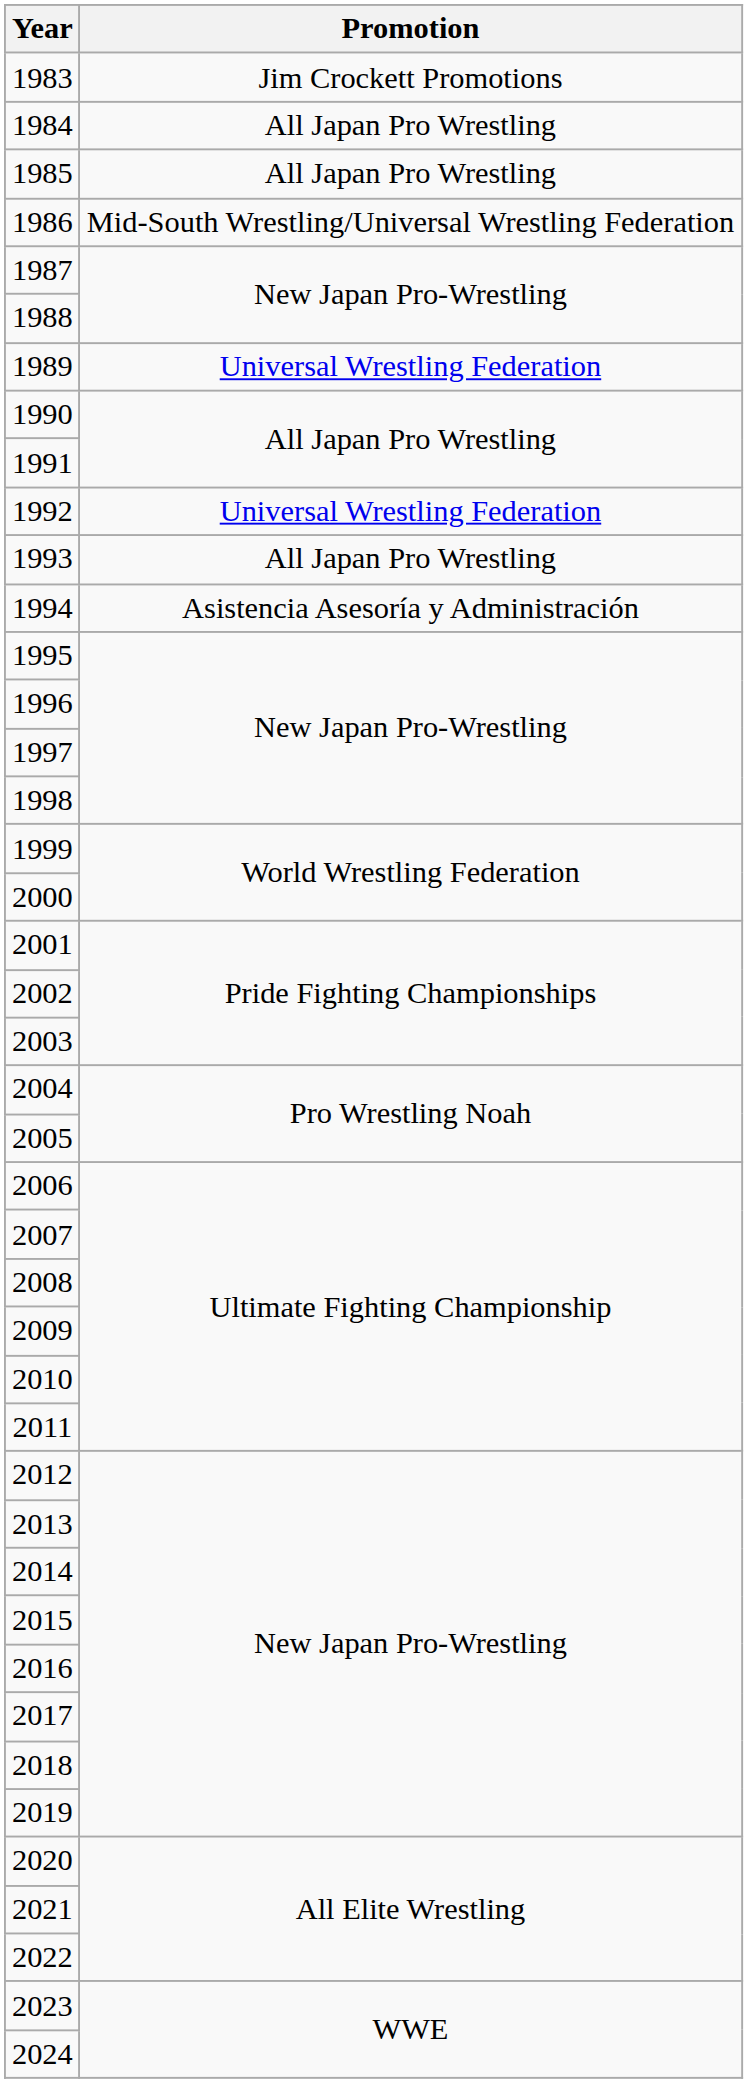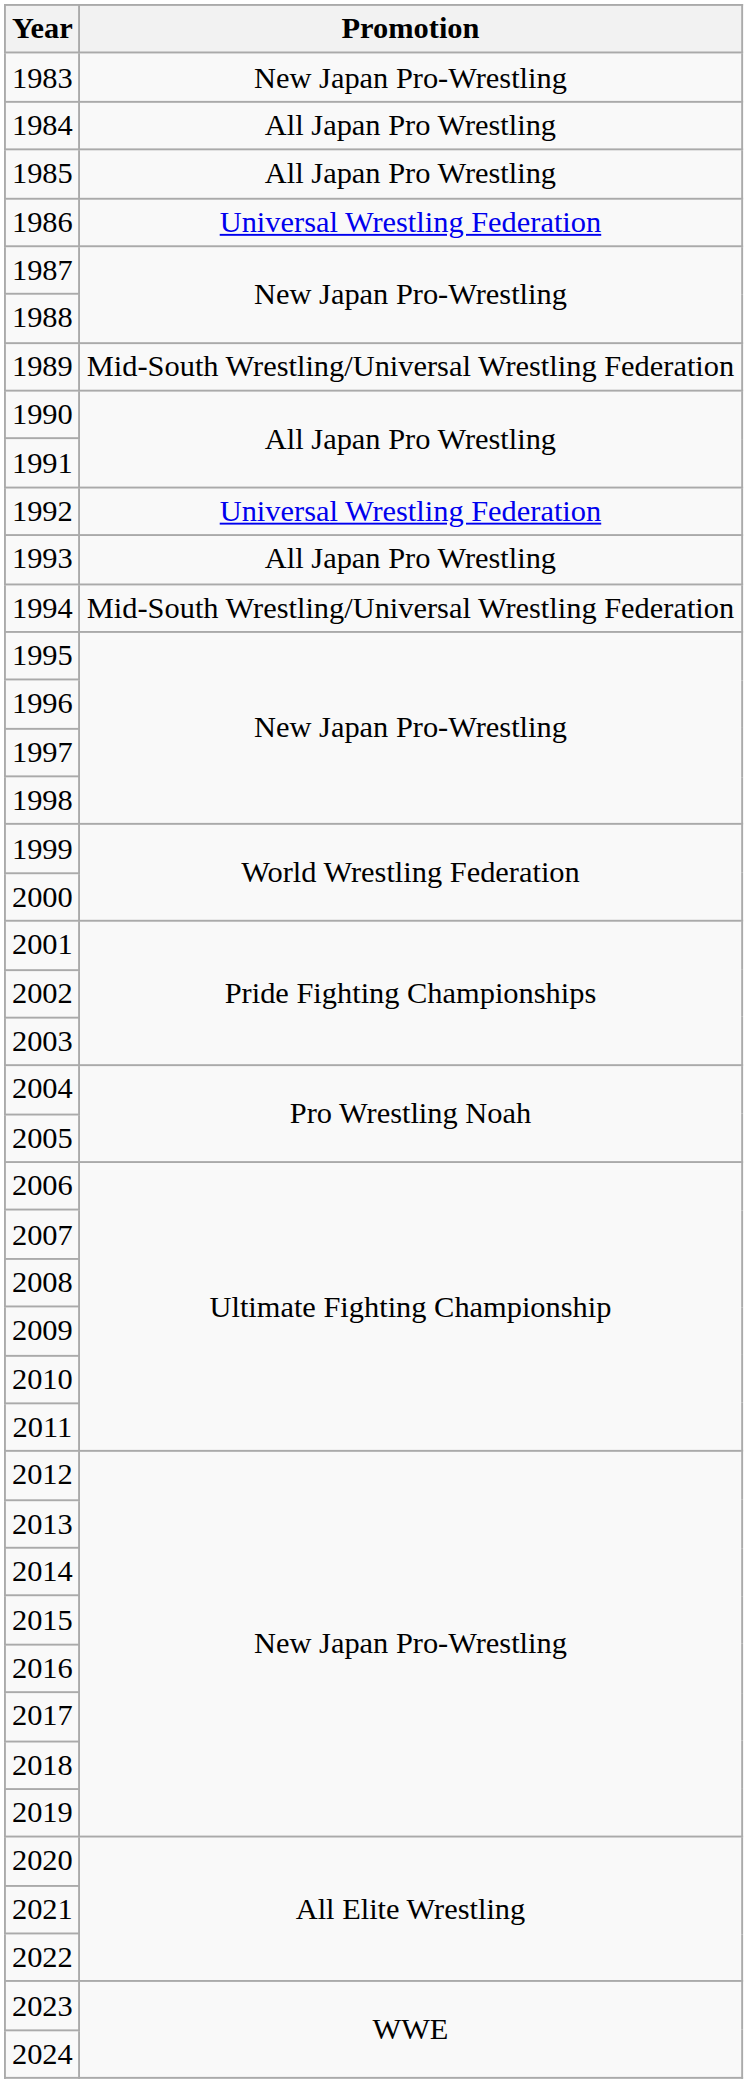 <table class="wikitable sortable" style="text-align: center">
 <tr>
 <th>Year</th>
 <th>Promotion</th>
 </tr>
 <tr>
 <td>1983</td>
-<td>Jim Crockett Promotions</td>
+<td>New Japan Pro-Wrestling</td>
 </tr>
 <tr>
 <td>1984</td>
 <td>All Japan Pro Wrestling</td>
 </tr>
 <tr>
 <td>1985</td>
 <td>All Japan Pro Wrestling</td>
 </tr>
 <tr>
 <td>1986</td>
-<td>Mid-South Wrestling/Universal Wrestling Federation</td>
+<td><a href='#'>Universal Wrestling Federation</a></td>
 </tr>
 <tr>
 <td>1987</td>
 <td rowspan=2>New Japan Pro-Wrestling</td>
 </tr>
 <tr>
 <td>1988</td>
 </tr>
 <tr>
 <td>1989</td>
-<td><a href='#'>Universal Wrestling Federation</a></td>
+<td>Mid-South Wrestling/Universal Wrestling Federation</td>
 </tr>
 <tr>
 <td>1990</td>
 <td rowspan=2>All Japan Pro Wrestling</td>
 </tr>
 <tr>
 <td>1991</td>
 </tr>
 <tr>
 <td>1992</td>
 <td><a href='#'>Universal Wrestling Federation</a></td>
 </tr>
 <tr>
 <td>1993</td>
 <td>All Japan Pro Wrestling</td>
 </tr>
 <tr>
 <td>1994</td>
-<td>Asistencia Asesoría y Administración</td>
+<td>Mid-South Wrestling/Universal Wrestling Federation</td>
 </tr>
 <tr>
 <td>1995</td>
 <td rowspan=4>New Japan Pro-Wrestling</td>
 </tr>
 <tr>
 <td>1996</td>
 </tr>
 <tr>
 <td>1997</td>
 </tr>
 <tr>
 <td>1998</td>
 </tr>
 <tr>
 <td>1999</td>
 <td rowspan=2>World Wrestling Federation</td>
 </tr>
 <tr>
 <td>2000</td>
 </tr>
 <tr>
 <td>2001</td>
 <td rowspan=3>Pride Fighting Championships</td>
 </tr>
 <tr>
 <td>2002</td>
 </tr>
 <tr>
 <td>2003</td>
 </tr>
 <tr>
 <td>2004</td>
 <td rowspan=2>Pro Wrestling Noah</td>
 </tr>
 <tr>
 <td>2005</td>
 </tr>
 <tr>
 <td>2006</td>
 <td rowspan=6>Ultimate Fighting Championship</td>
 </tr>
 <tr>
 <td>2007</td>
 </tr>
 <tr>
 <td>2008</td>
 </tr>
 <tr>
 <td>2009</td>
 </tr>
 <tr>
 <td>2010</td>
 </tr>
 <tr>
 <td>2011</td>
 </tr>
 <tr>
 <td>2012</td>
 <td rowspan=8>New Japan Pro-Wrestling</td>
 </tr>
 <tr>
 <td>2013</td>
 </tr>
 <tr>
 <td>2014</td>
 </tr>
 <tr>
 <td>2015</td>
 </tr>
 <tr>
 <td>2016</td>
 </tr>
 <tr>
 <td>2017</td>
 </tr>
 <tr>
 <td>2018</td>
 </tr>
 <tr>
 <td>2019</td>
 </tr>
 <tr>
 <td>2020</td>
 <td rowspan="3">All Elite Wrestling</td>
 </tr>
 <tr>
 <td>2021</td>
 </tr>
 <tr>
 <td>2022</td>
 </tr>
 <tr>
 <td>2023</td>
 <td rowspan="2">WWE</td>
 </tr>
 <tr>
 <td>2024</td>
 </tr>
 </table>
